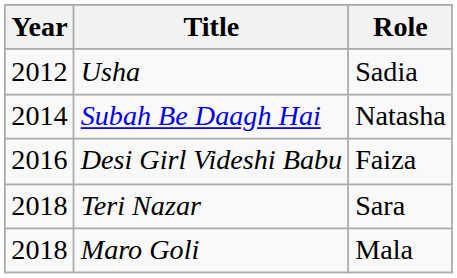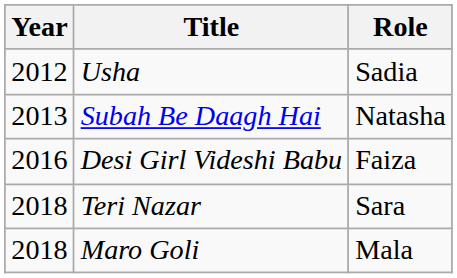 <table class="wikitable">
 <tr>
 <th>Year</th>
 <th>Title</th>
 <th>Role</th>
 </tr>
 <tr>
 <td>2012</td>
 <td><em>Usha</em></td>
 <td>Sadia</td>
 </tr>
 <tr>
-<td>2014</td>
+<td>2013</td>
 <td><em><a href='#'>Subah Be Daagh Hai</a></em></td>
 <td>Natasha</td>
 </tr>
 <tr>
 <td>2016</td>
 <td><em>Desi Girl Videshi Babu</em></td>
 <td>Faiza</td>
 </tr>
 <tr>
 <td>2018</td>
 <td><em>Teri Nazar</em></td>
 <td>Sara</td>
 </tr>
 <tr>
 <td>2018</td>
 <td><em>Maro Goli</em></td>
 <td>Mala</td>
 </tr>
 </table>
